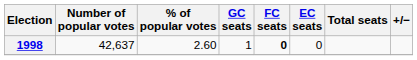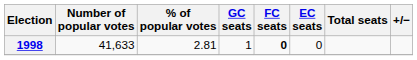 <table class="wikitable" style="text-align: right;">
 <tr align=center>
 <th><strong>Election</strong></th>
 <th>Number of<br>popular votes</th>
 <th>% of<br>popular votes</th>
 <th><a href='#'>GC</a><br>seats</th>
 <th><a href='#'>FC</a><br>seats</th>
 <th><a href='#'>EC</a><br>seats</th>
 <th>Total seats</th>
 <th>+/−</th>
 </tr>
 <tr>
 <th><a href='#'>1998</a></th>
-<td>42,637</td>
-<td>2.60</td>
+<td>41,633</td>
+<td>2.81</td>
 <td>1</td>
 <td><strong>0</strong></td>
 <td>0</td>
 <td></td>
 <td></td>
 </tr>
 <tr>
 </tr>
 </table>
